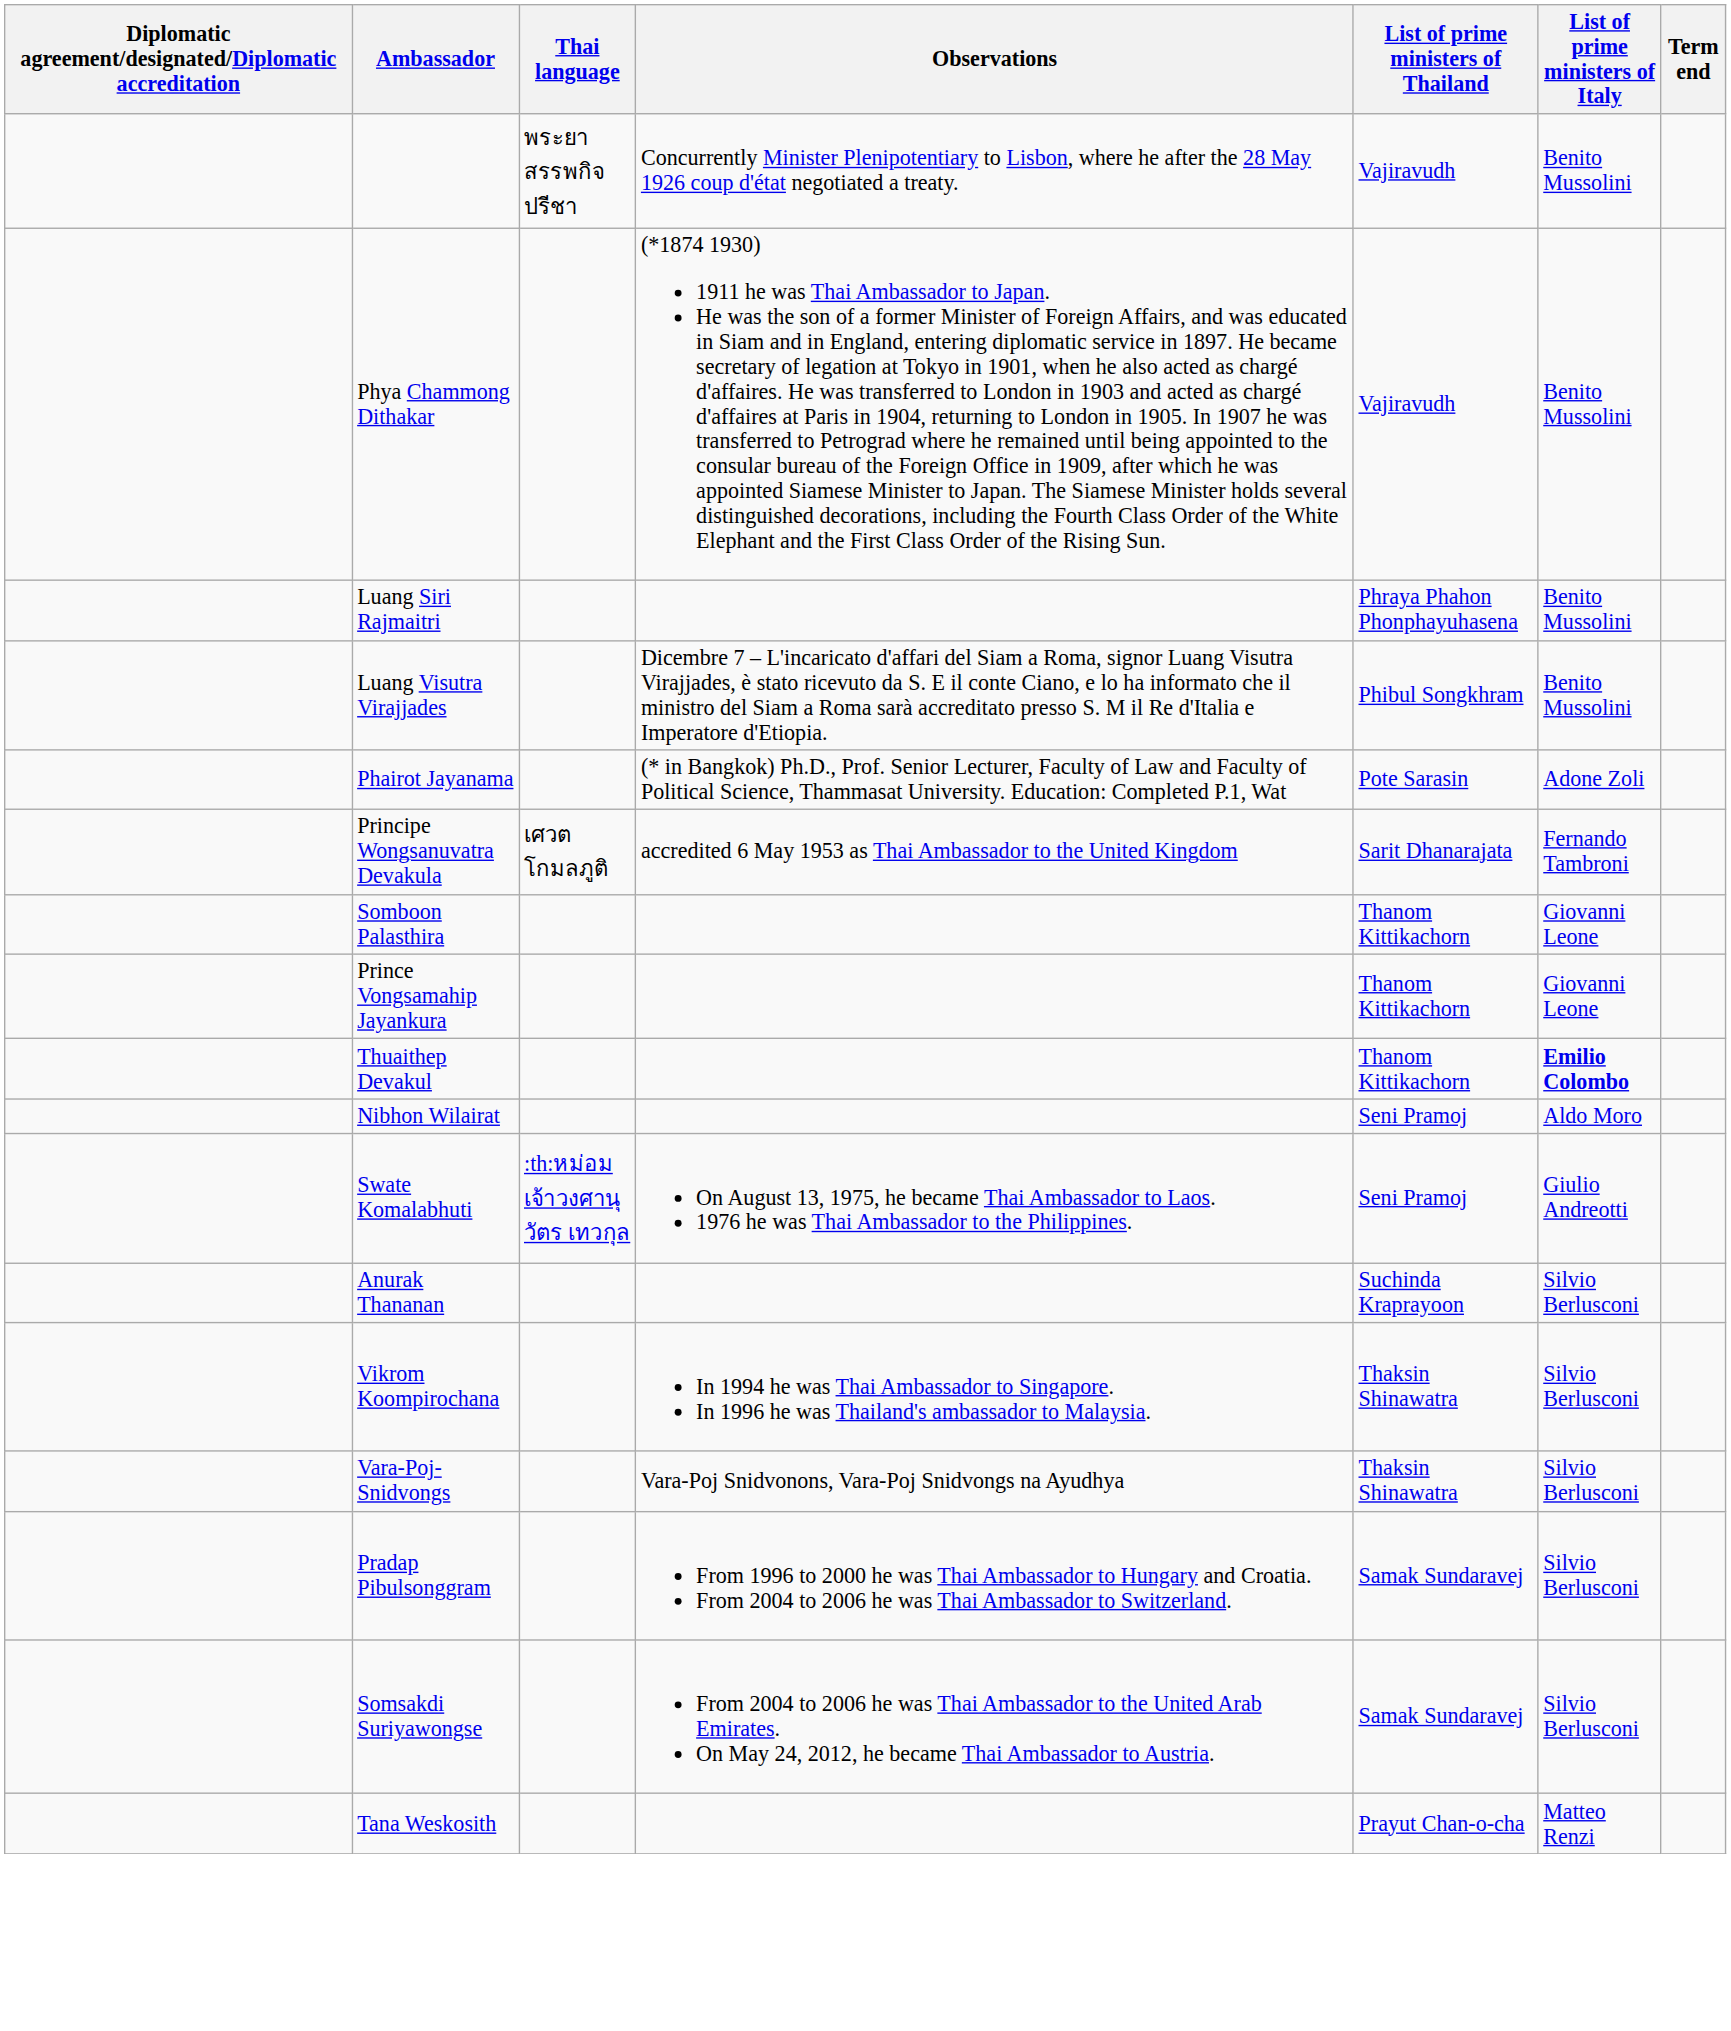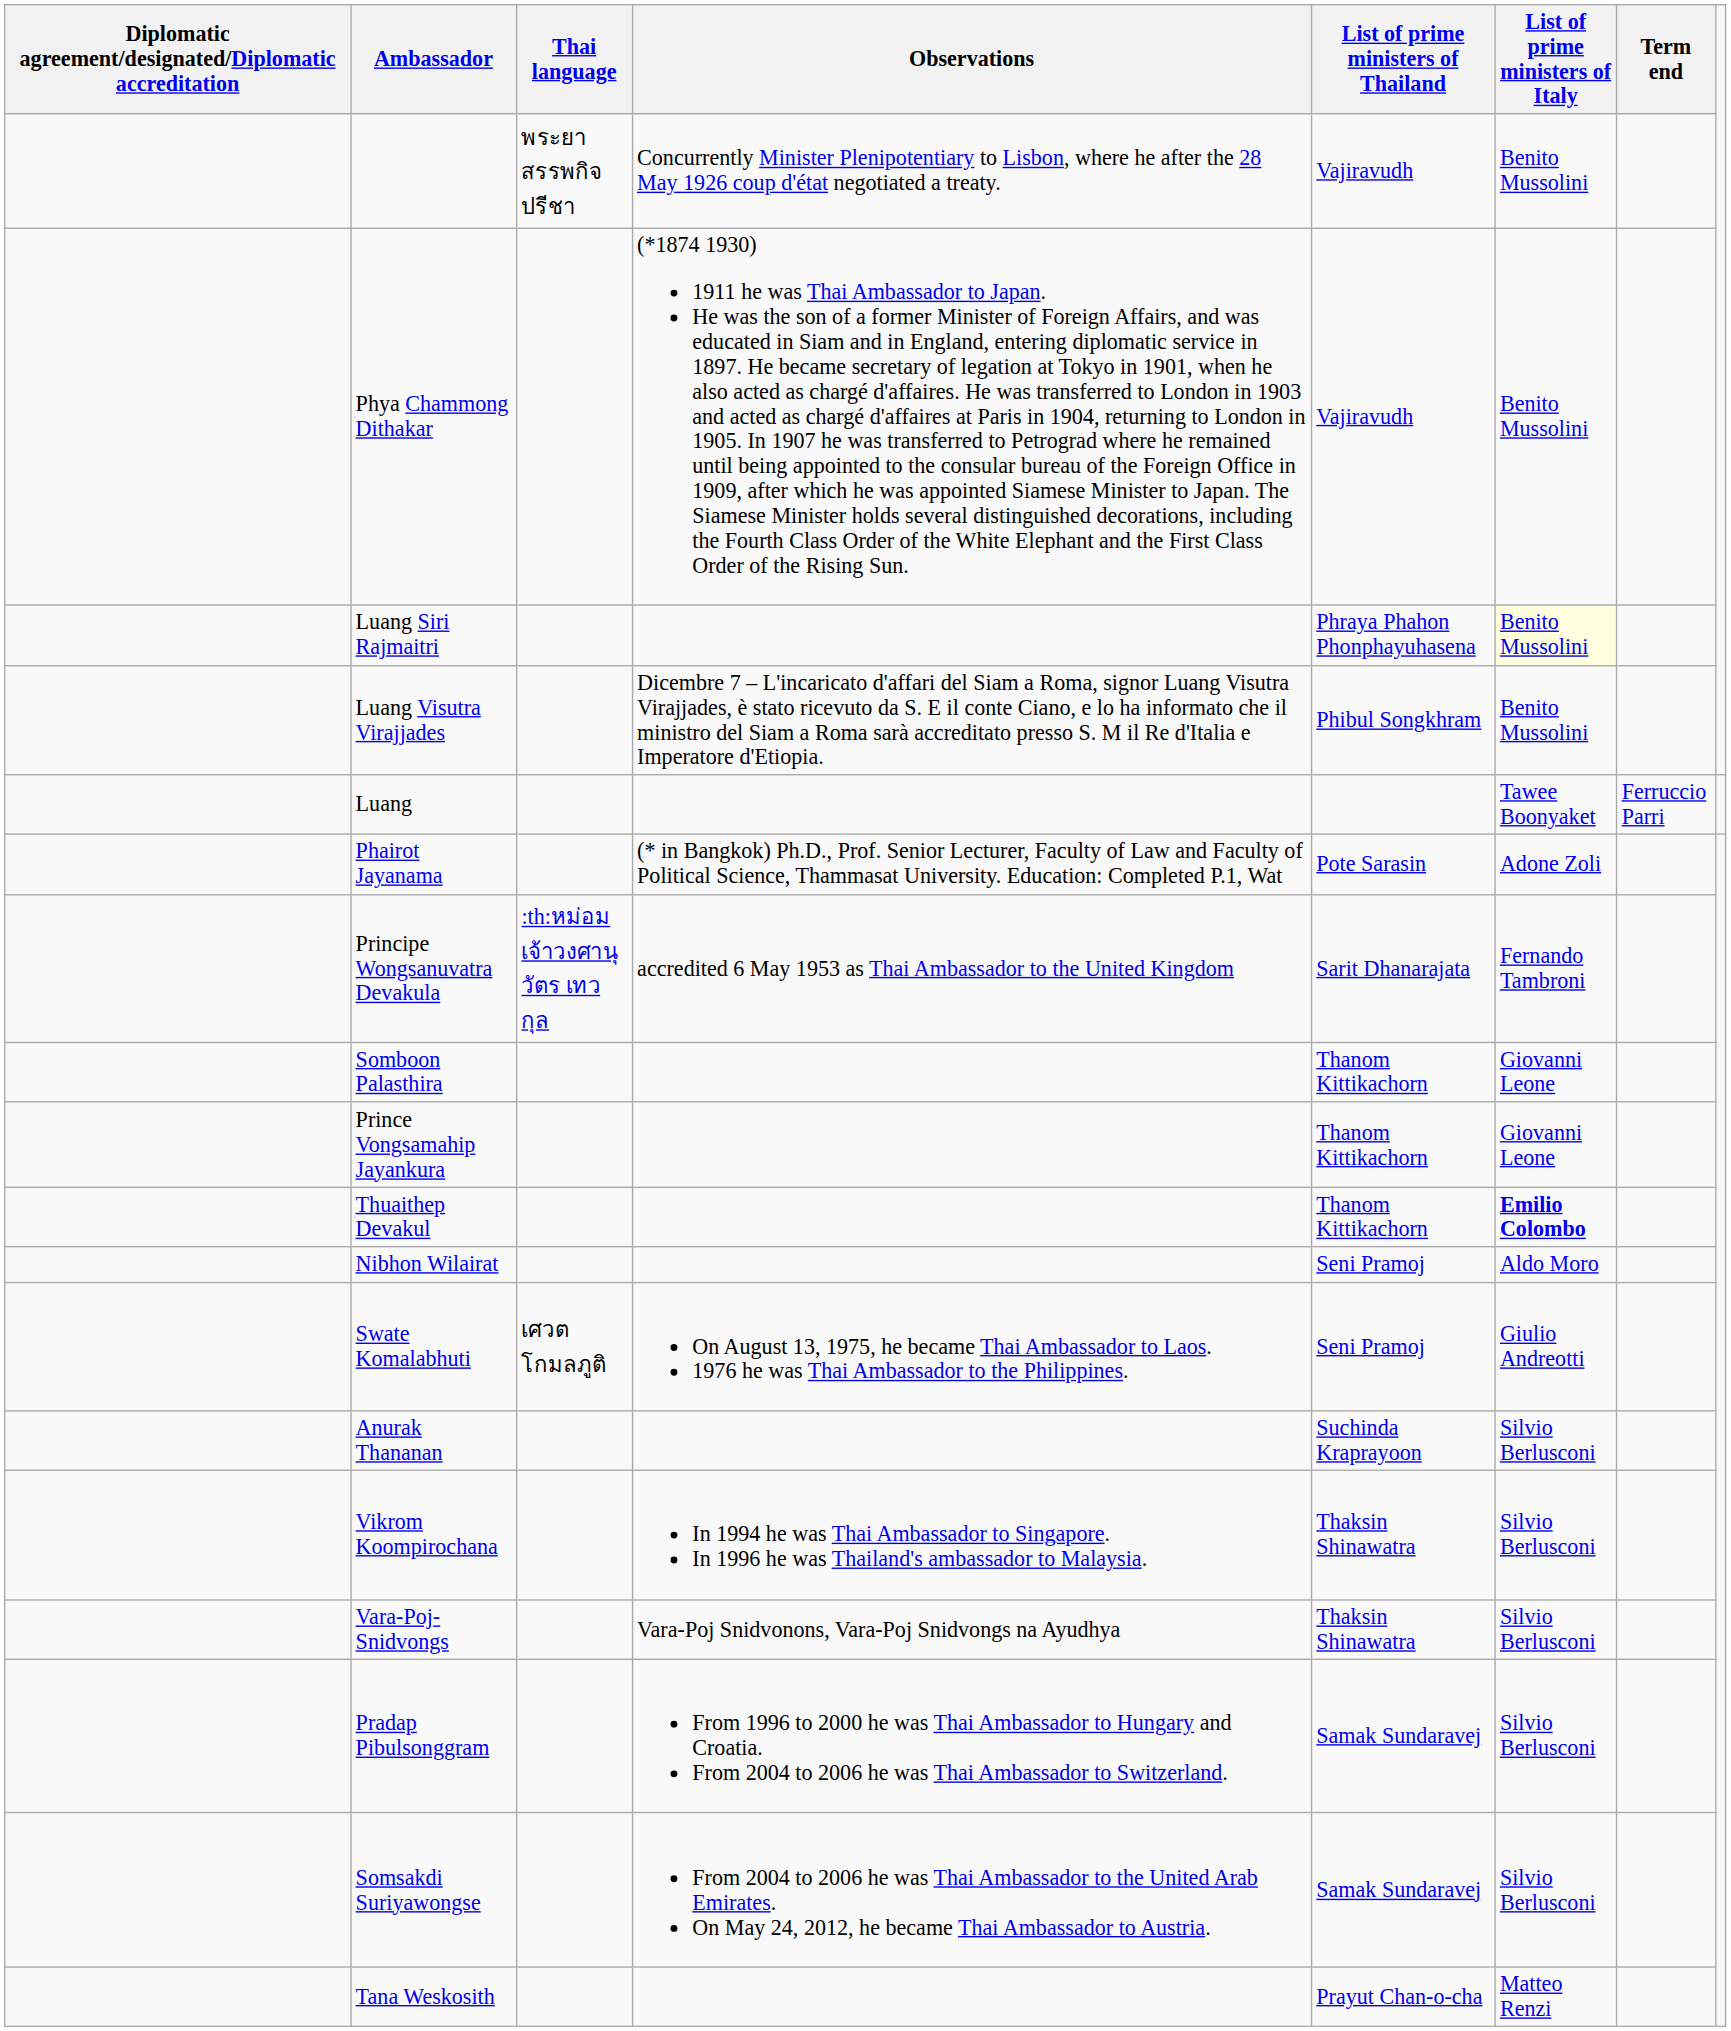 <table class="wikitable sortable">
 <tr>
 <th>Diplomatic agreement/designated/<a href='#'>Diplomatic accreditation</a></th>
 <th><a href='#'>Ambassador</a></th>
 <th><a href='#'>Thai language</a></th>
 <th>Observations</th>
 <th><a href='#'>List of prime ministers of Thailand</a></th>
 <th><a href='#'>List of prime ministers of Italy</a></th>
 <th>Term end</th>
 </tr>
 <tr>
 <td></td>
 <td></td>
 <td>พระยาสรรพกิจปรีชา</td>
 <td>Concurrently <a href='#'>Minister Plenipotentiary</a> to <a href='#'>Lisbon</a>, where he after the <a href='#'>28 May 1926 coup d'état</a> negotiated a treaty.</td>
 <td><a href='#'>Vajiravudh</a></td>
 <td><a href='#'>Benito Mussolini</a></td>
 <td></td>
 </tr>
 <tr>
 <td></td>
 <td>Phya <a href='#'>Chammong Dithakar</a></td>
 <td></td>
 <td>(*1874 1930)<br><ul><li>1911 he was <a href='#'>Thai Ambassador to Japan</a>.</li><li>He was the son of a former Minister of Foreign Affairs, and was educated in Siam and in England, entering diplomatic service in 1897. He became secretary of legation at Tokyo in 1901, when he also acted as chargé d'affaires. He was transferred to London in 1903 and acted as chargé d'affaires at Paris in 1904, returning to London in 1905. In 1907 he was transferred to Petrograd where he remained until being appointed to the consular bureau of the Foreign Office in 1909, after which he was appointed Siamese Minister to Japan. The Siamese Minister holds several distinguished decorations, including the Fourth Class Order of the White Elephant and the First Class Order of the Rising Sun.</li></ul></td>
 <td><a href='#'>Vajiravudh</a></td>
 <td><a href='#'>Benito Mussolini</a></td>
 <td></td>
 </tr>
 <tr>
 <td></td>
 <td>Luang <a href='#'>Siri Rajmaitri</a></td>
 <td></td>
 <td></td>
 <td><a href='#'>Phraya Phahon Phonphayuhasena</a></td>
-<td><a href='#'>Benito Mussolini</a></td>
+<td style="background: lightyellow;"><a href='#'>Benito Mussolini</a></td>
 <td></td>
 </tr>
 <tr>
 <td></td>
 <td>Luang <a href='#'>Visutra Virajjades</a></td>
 <td></td>
 <td>Dicembre 7 – L'incaricato d'affari del Siam a Roma, signor Luang Visutra Virajjades, è stato ricevuto da S. E il conte Ciano, e lo ha informato che il ministro del Siam a Roma sarà accreditato presso S. M il Re d'Italia e Imperatore d'Etiopia.</td>
 <td><a href='#'>Phibul Songkhram</a></td>
 <td><a href='#'>Benito Mussolini</a></td>
+<td></td>
+</tr>
+<tr>
+<td></td>
+<td>Luang </td>
+<td></td>
+<td></td>
+<td></td>
+<td><a href='#'>Tawee Boonyaket</a></td>
+<td><a href='#'>Ferruccio Parri</a></td>
 <td></td>
 </tr>
 <tr>
 <td></td>
 <td><a href='#'>Phairot Jayanama</a></td>
 <td></td>
 <td>(* in Bangkok) Ph.D., Prof. Senior Lecturer, Faculty of Law and Faculty of Political Science, Thammasat University. Education: Completed P.1, Wat </td>
 <td><a href='#'>Pote Sarasin</a></td>
 <td><a href='#'>Adone Zoli</a></td>
 <td></td>
 </tr>
 <tr>
 <td></td>
 <td>Principe <a href='#'>Wongsanuvatra Devakula</a></td>
-<td>เศวต โกมลภูติ</td>
+<td><a href='#'>:th:หม่อมเจ้าวงศานุวัตร เทวกุล</a></td>
 <td>accredited 6 May 1953 as <a href='#'>Thai Ambassador to the United Kingdom</a></td>
 <td><a href='#'>Sarit Dhanarajata</a></td>
 <td><a href='#'>Fernando Tambroni</a></td>
 <td></td>
 </tr>
 <tr>
 <td></td>
 <td><a href='#'>Somboon Palasthira</a></td>
 <td></td>
 <td></td>
 <td><a href='#'>Thanom Kittikachorn</a></td>
 <td><a href='#'>Giovanni Leone</a></td>
 <td></td>
 </tr>
 <tr>
 <td></td>
 <td>Prince <a href='#'>Vongsamahip Jayankura</a></td>
 <td></td>
 <td></td>
 <td><a href='#'>Thanom Kittikachorn</a></td>
 <td><a href='#'>Giovanni Leone</a></td>
 <td></td>
 </tr>
 <tr>
 <td></td>
 <td><a href='#'>Thuaithep Devakul</a></td>
 <td></td>
 <td></td>
 <td><a href='#'>Thanom Kittikachorn</a></td>
 <td><strong><a href='#'>Emilio Colombo</a></strong></td>
 <td></td>
 </tr>
 <tr>
 <td></td>
 <td><a href='#'>Nibhon Wilairat</a></td>
 <td></td>
 <td></td>
 <td><a href='#'>Seni Pramoj</a></td>
 <td><a href='#'>Aldo Moro</a></td>
 <td></td>
 </tr>
 <tr>
 <td></td>
 <td><a href='#'>Swate Komalabhuti</a></td>
-<td><a href='#'>:th:หม่อมเจ้าวงศานุวัตร เทวกุล</a></td>
+<td>เศวต โกมลภูติ</td>
 <td><br><ul><li>On August 13, 1975, he became <a href='#'>Thai Ambassador to Laos</a>.</li><li>1976 he was <a href='#'>Thai Ambassador to the Philippines</a>.</li></ul></td>
 <td><a href='#'>Seni Pramoj</a></td>
 <td><a href='#'>Giulio Andreotti</a></td>
 <td></td>
 </tr>
 <tr>
 <td></td>
 <td><a href='#'>Anurak Thananan</a></td>
 <td></td>
 <td></td>
 <td><a href='#'>Suchinda Kraprayoon</a></td>
 <td><a href='#'>Silvio Berlusconi</a></td>
 <td></td>
 </tr>
 <tr>
 <td></td>
 <td><a href='#'>Vikrom Koompirochana</a></td>
 <td></td>
 <td><br><ul><li>In 1994 he was <a href='#'>Thai Ambassador to Singapore</a>.</li><li>In 1996 he was <a href='#'>Thailand's ambassador to Malaysia</a>.</li></ul></td>
 <td><a href='#'>Thaksin Shinawatra</a></td>
 <td><a href='#'>Silvio Berlusconi</a></td>
 <td></td>
 </tr>
 <tr>
 <td></td>
 <td><a href='#'>Vara-Poj-Snidvongs</a></td>
 <td></td>
 <td>Vara-Poj Snidvonons, Vara-Poj Snidvongs na Ayudhya</td>
 <td><a href='#'>Thaksin Shinawatra</a></td>
 <td><a href='#'>Silvio Berlusconi</a></td>
 <td></td>
 </tr>
 <tr>
 <td></td>
 <td><a href='#'>Pradap Pibulsonggram</a></td>
 <td></td>
 <td><br><ul><li>From 1996 to 2000 he was <a href='#'>Thai Ambassador to Hungary</a> and Croatia.</li><li>From 2004 to 2006 he was <a href='#'>Thai Ambassador to Switzerland</a>.</li></ul></td>
 <td><a href='#'>Samak Sundaravej</a></td>
 <td><a href='#'>Silvio Berlusconi</a></td>
 <td></td>
 </tr>
 <tr>
 <td></td>
 <td><a href='#'>Somsakdi Suriyawongse</a></td>
 <td></td>
 <td><br><ul><li>From 2004 to 2006 he was <a href='#'>Thai Ambassador to the United Arab Emirates</a>.</li><li>On May 24, 2012, he became <a href='#'>Thai Ambassador to Austria</a>.</li></ul></td>
 <td><a href='#'>Samak Sundaravej</a></td>
 <td><a href='#'>Silvio Berlusconi</a></td>
 <td></td>
 </tr>
 <tr>
 <td></td>
 <td><a href='#'>Tana Weskosith</a></td>
 <td></td>
 <td></td>
 <td><a href='#'>Prayut Chan-o-cha</a></td>
 <td><a href='#'>Matteo Renzi</a></td>
 <td></td>
 </tr>
 </table>
